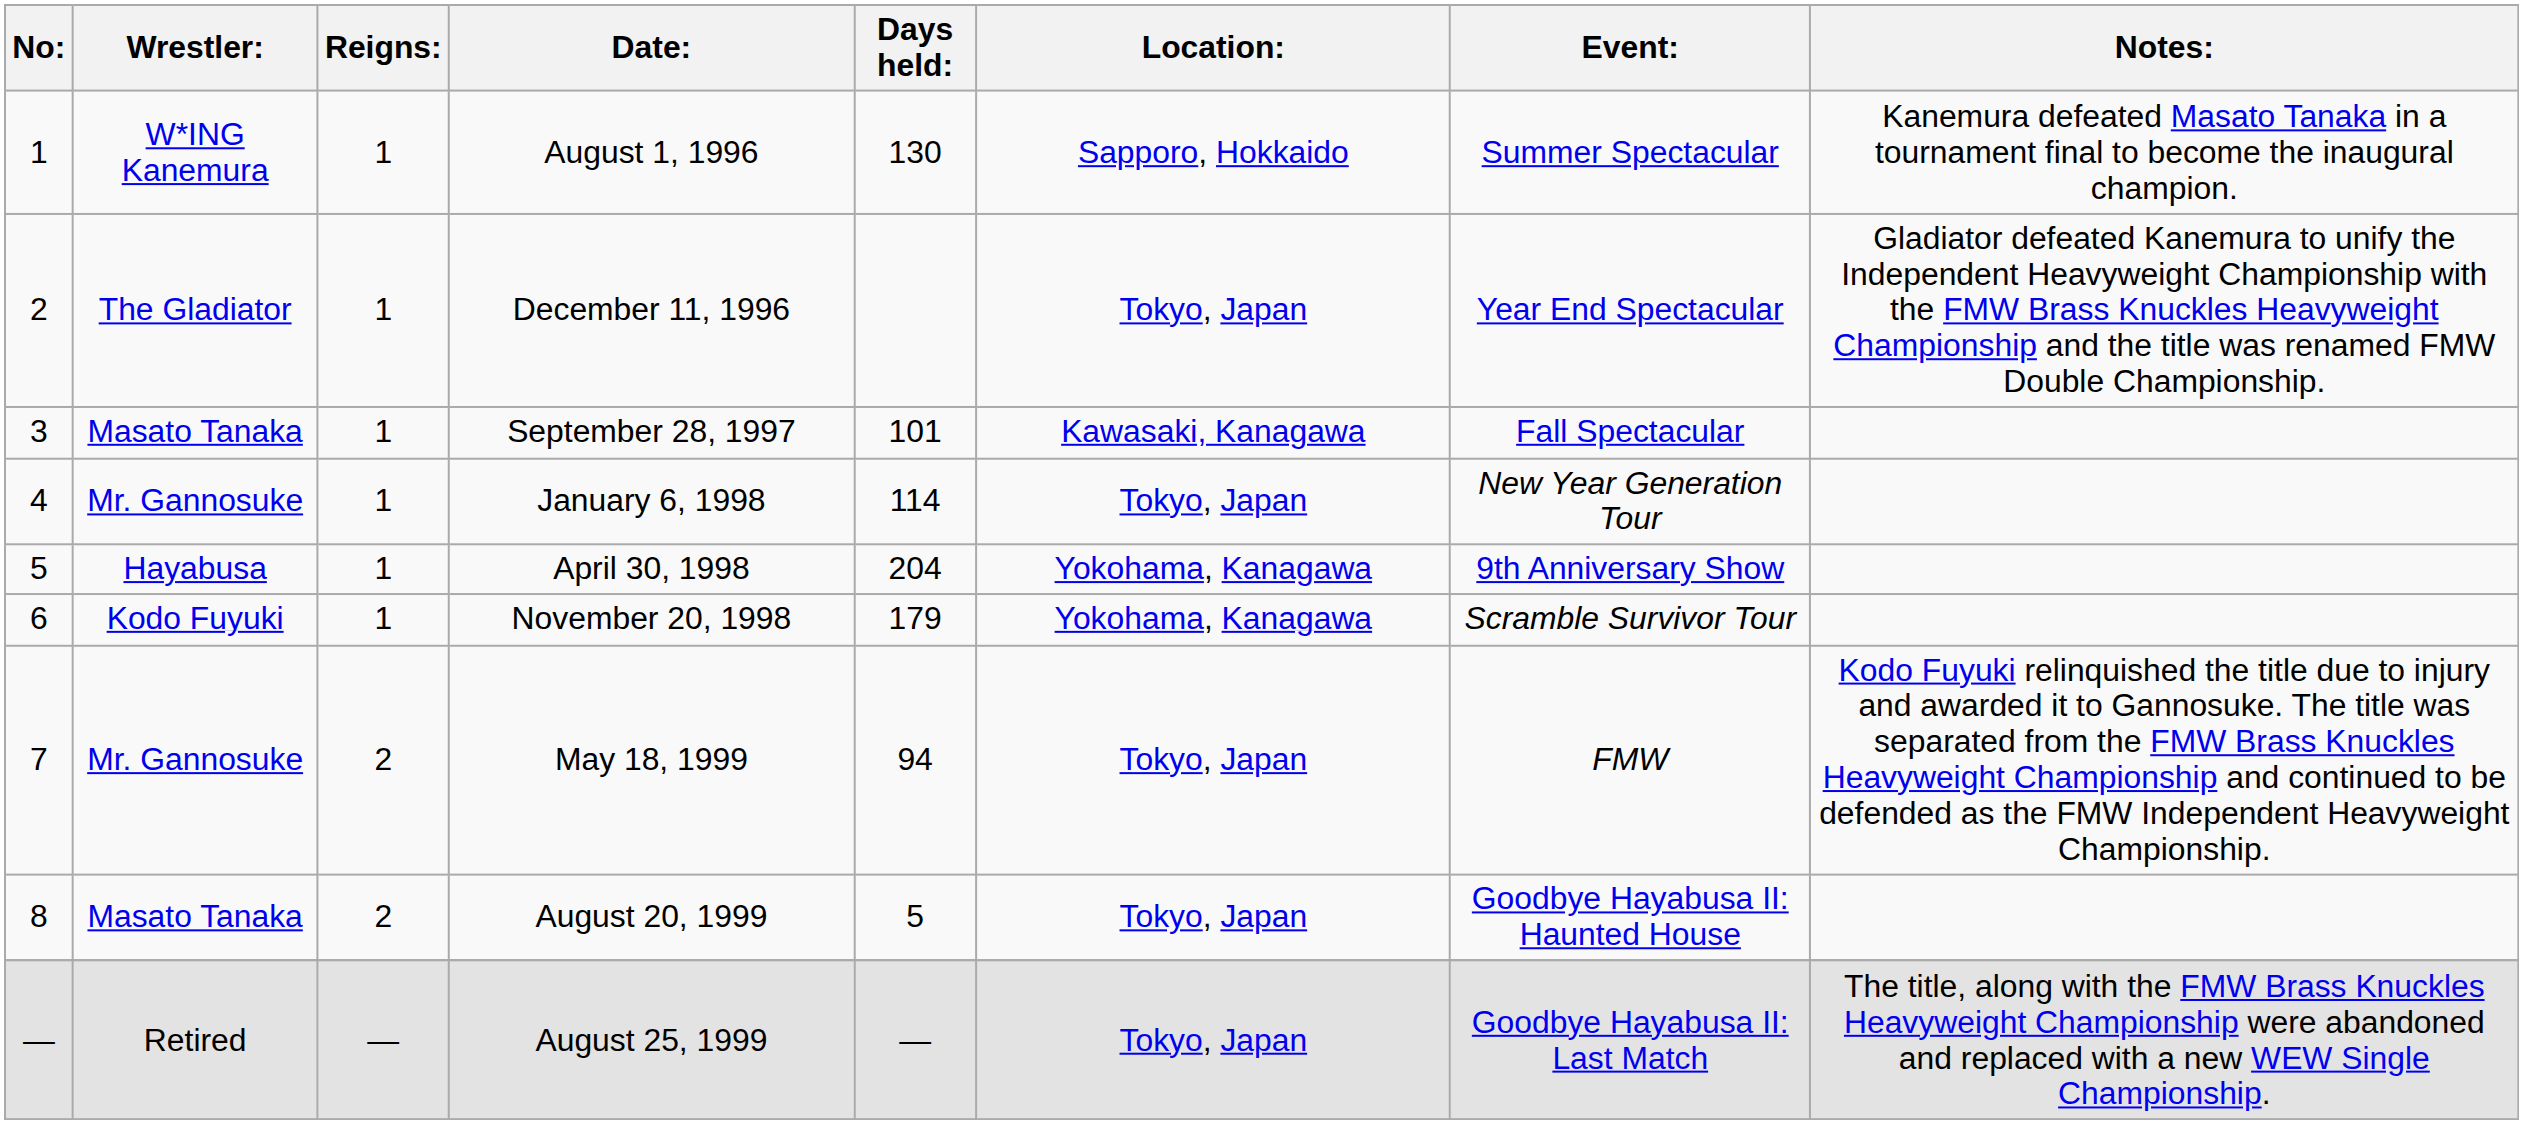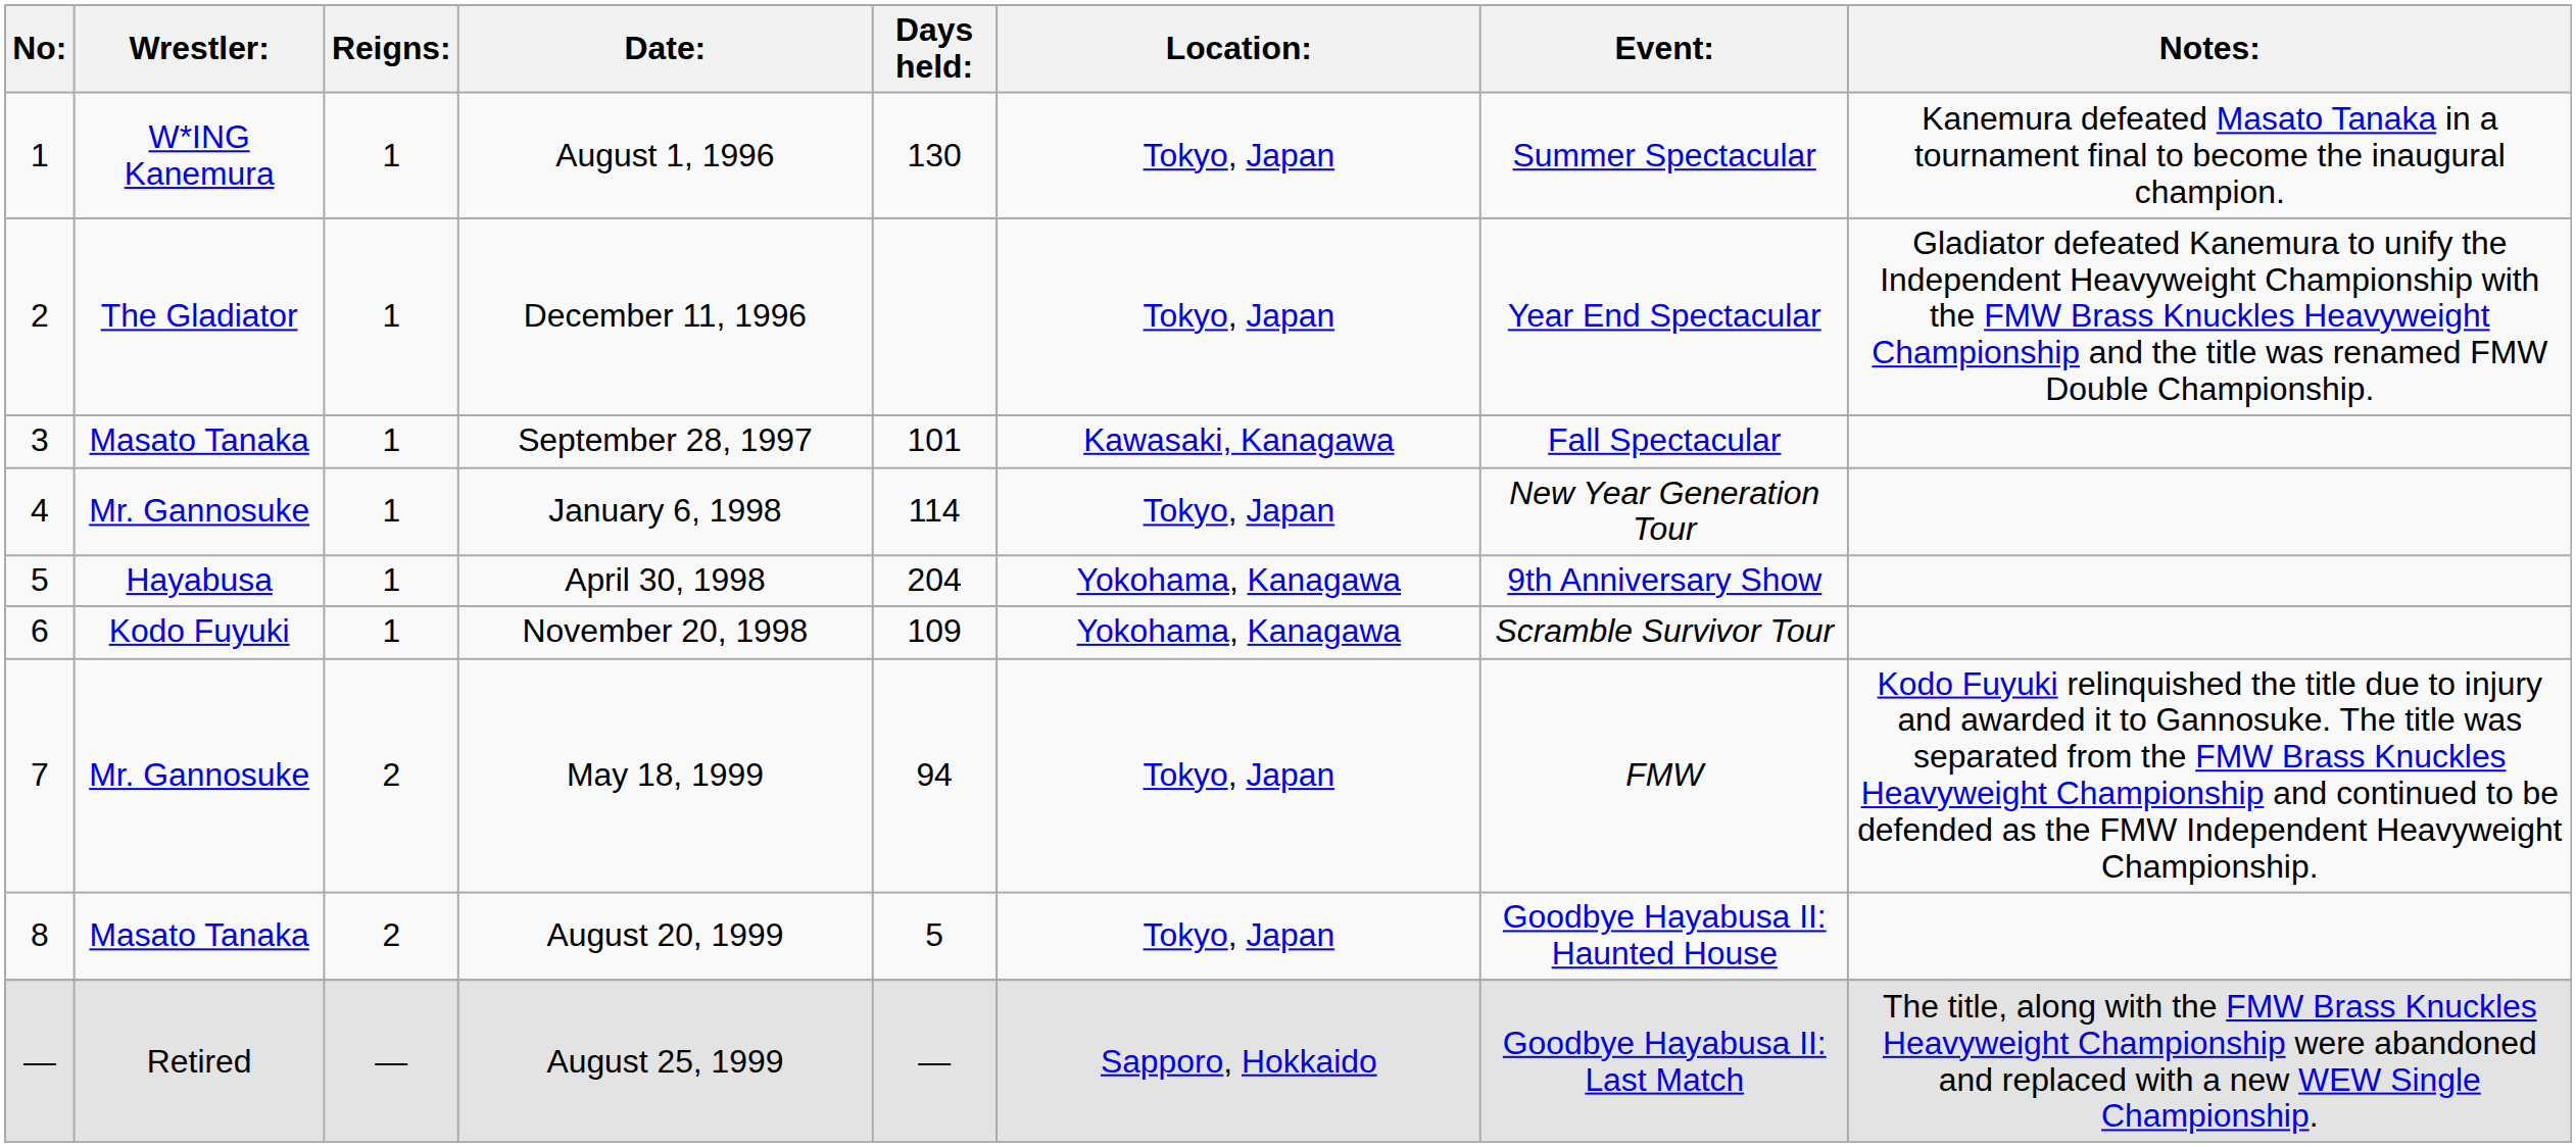 <table class="wikitable sortable" style="text-align: center" width=100%>
 <tr>
 <th width=0%>No:</th>
 <th width=10%>Wrestler:</th>
 <th width=3%>Reigns:</th>
 <th width=17%>Date:</th>
 <th width=5%>Days held:</th>
 <th width=20%>Location:</th>
 <th width=15%>Event:</th>
 <th width=43% class="unsortable">Notes:</th>
 </tr>
 <tr>
 <td>1</td>
 <td><a href='#'>W*ING Kanemura</a></td>
 <td>1</td>
 <td>August 1, 1996</td>
 <td>130</td>
-<td><a href='#'>Sapporo</a>, <a href='#'>Hokkaido</a></td>
+<td><a href='#'>Tokyo</a>, <a href='#'>Japan</a></td>
 <td><a href='#'>Summer Spectacular</a></td>
 <td>Kanemura defeated <a href='#'>Masato Tanaka</a> in a tournament final to become the inaugural champion.</td>
 </tr>
 <tr>
 <td>2</td>
 <td><a href='#'>The Gladiator</a></td>
 <td>1</td>
 <td>December 11, 1996</td>
 <td></td>
 <td><a href='#'>Tokyo</a>, <a href='#'>Japan</a></td>
 <td><a href='#'>Year End Spectacular</a></td>
 <td>Gladiator defeated Kanemura to unify the Independent Heavyweight Championship with the <a href='#'>FMW Brass Knuckles Heavyweight Championship</a> and the title was renamed FMW Double Championship.</td>
 </tr>
 <tr>
 <td>3</td>
 <td><a href='#'>Masato Tanaka</a></td>
 <td>1</td>
 <td>September 28, 1997</td>
 <td>101</td>
 <td><a href='#'>Kawasaki, Kanagawa</a></td>
 <td><a href='#'>Fall Spectacular</a></td>
 <td></td>
 </tr>
 <tr>
 <td>4</td>
 <td><a href='#'>Mr. Gannosuke</a></td>
 <td>1</td>
 <td>January 6, 1998</td>
 <td>114</td>
 <td><a href='#'>Tokyo</a>, <a href='#'>Japan</a></td>
 <td><em>New Year Generation Tour</em></td>
 <td></td>
 </tr>
 <tr>
 <td>5</td>
 <td><a href='#'>Hayabusa</a></td>
 <td>1</td>
 <td>April 30, 1998</td>
 <td>204</td>
 <td><a href='#'>Yokohama</a>, <a href='#'>Kanagawa</a></td>
 <td><a href='#'>9th Anniversary Show</a></td>
 <td></td>
 </tr>
 <tr>
 <td>6</td>
 <td><a href='#'>Kodo Fuyuki</a></td>
 <td>1</td>
 <td>November 20, 1998</td>
-<td>179</td>
+<td>109</td>
 <td><a href='#'>Yokohama</a>, <a href='#'>Kanagawa</a></td>
 <td><em>Scramble Survivor Tour</em></td>
 <td></td>
 </tr>
 <tr>
 <td>7</td>
 <td><a href='#'>Mr. Gannosuke</a></td>
 <td>2</td>
 <td>May 18, 1999</td>
 <td>94</td>
 <td><a href='#'>Tokyo</a>, <a href='#'>Japan</a></td>
 <td><em>FMW</em></td>
 <td><a href='#'>Kodo Fuyuki</a> relinquished the title due to injury and awarded it to Gannosuke. The title was separated from the <a href='#'>FMW Brass Knuckles Heavyweight Championship</a> and continued to be defended as the FMW Independent Heavyweight Championship.</td>
 </tr>
 <tr>
 <td>8</td>
 <td><a href='#'>Masato Tanaka</a></td>
 <td>2</td>
 <td>August 20, 1999</td>
 <td>5</td>
 <td><a href='#'>Tokyo</a>, <a href='#'>Japan</a></td>
 <td><a href='#'>Goodbye Hayabusa II: Haunted House</a></td>
 <td></td>
 </tr>
 <tr>
 </tr>
 <tr style="background-color:#e3e3e3">
 <td>—</td>
 <td>Retired</td>
 <td>—</td>
 <td>August 25, 1999</td>
 <td>—</td>
-<td><a href='#'>Tokyo</a>, <a href='#'>Japan</a></td>
+<td><a href='#'>Sapporo</a>, <a href='#'>Hokkaido</a></td>
 <td><a href='#'>Goodbye Hayabusa II: Last Match</a></td>
 <td>The title, along with the <a href='#'>FMW Brass Knuckles Heavyweight Championship</a> were abandoned and replaced with a new <a href='#'>WEW Single Championship</a>.</td>
 </tr>
 <tr>
 </tr>
 </table>
